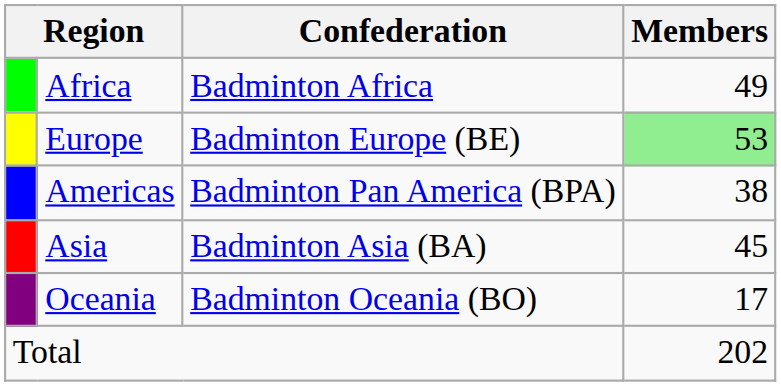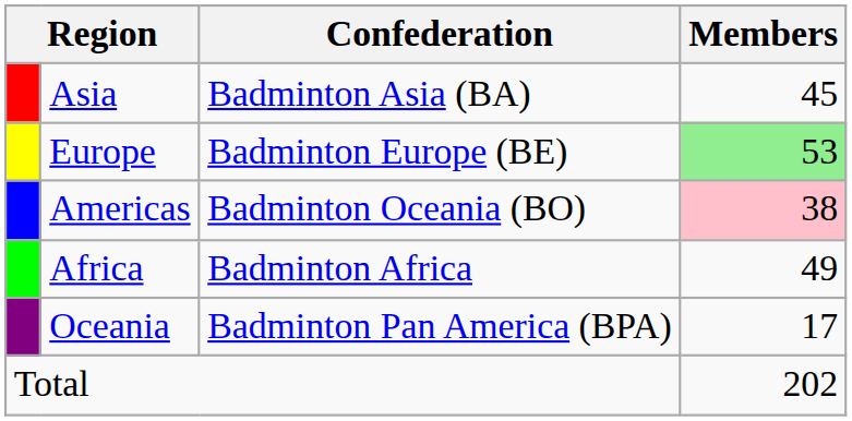 <table class=wikitable>
 <tr>
 <th colspan=2>Region</th>
 <th>Confederation</th>
 <th>Members</th>
 </tr>
 <tr>
-<td style="background-color:lime;">  </td>
-<td><a href='#'>Africa</a></td>
-<td><a href='#'>Badminton Africa</a></td>
-<td align=right>49</td>
+<td style="background-color:red">  </td>
+<td><a href='#'>Asia</a></td>
+<td><a href='#'>Badminton Asia</a> (BA)</td>
+<td align=right>45</td>
 </tr>
 <tr>
 <td style="background-color:yellow;">  </td>
 <td><a href='#'>Europe</a></td>
 <td><a href='#'>Badminton Europe</a> (BE)</td>
 <td align=right style="background: lightgreen;">53</td>
 </tr>
 <tr>
 <td style="background-color:blue;">  </td>
 <td><a href='#'>Americas</a></td>
-<td><a href='#'>Badminton Pan America</a> (BPA)</td>
-<td align=right>38</td>
+<td><a href='#'>Badminton Oceania</a> (BO)</td>
+<td align=right style="background: pink;">38</td>
 </tr>
 <tr>
-<td style="background-color:red">  </td>
-<td><a href='#'>Asia</a></td>
-<td><a href='#'>Badminton Asia</a> (BA)</td>
-<td align=right>45</td>
+<td style="background-color:lime;">  </td>
+<td><a href='#'>Africa</a></td>
+<td><a href='#'>Badminton Africa</a></td>
+<td align=right>49</td>
 </tr>
 <tr>
 <td style="background-color:purple;">  </td>
 <td><a href='#'>Oceania</a></td>
-<td><a href='#'>Badminton Oceania</a> (BO)</td>
+<td><a href='#'>Badminton Pan America</a> (BPA)</td>
 <td align=right>17</td>
 </tr>
 <tr>
 <td colspan=3>Total</td>
 <td align=right>202</td>
 </tr>
 </table>
